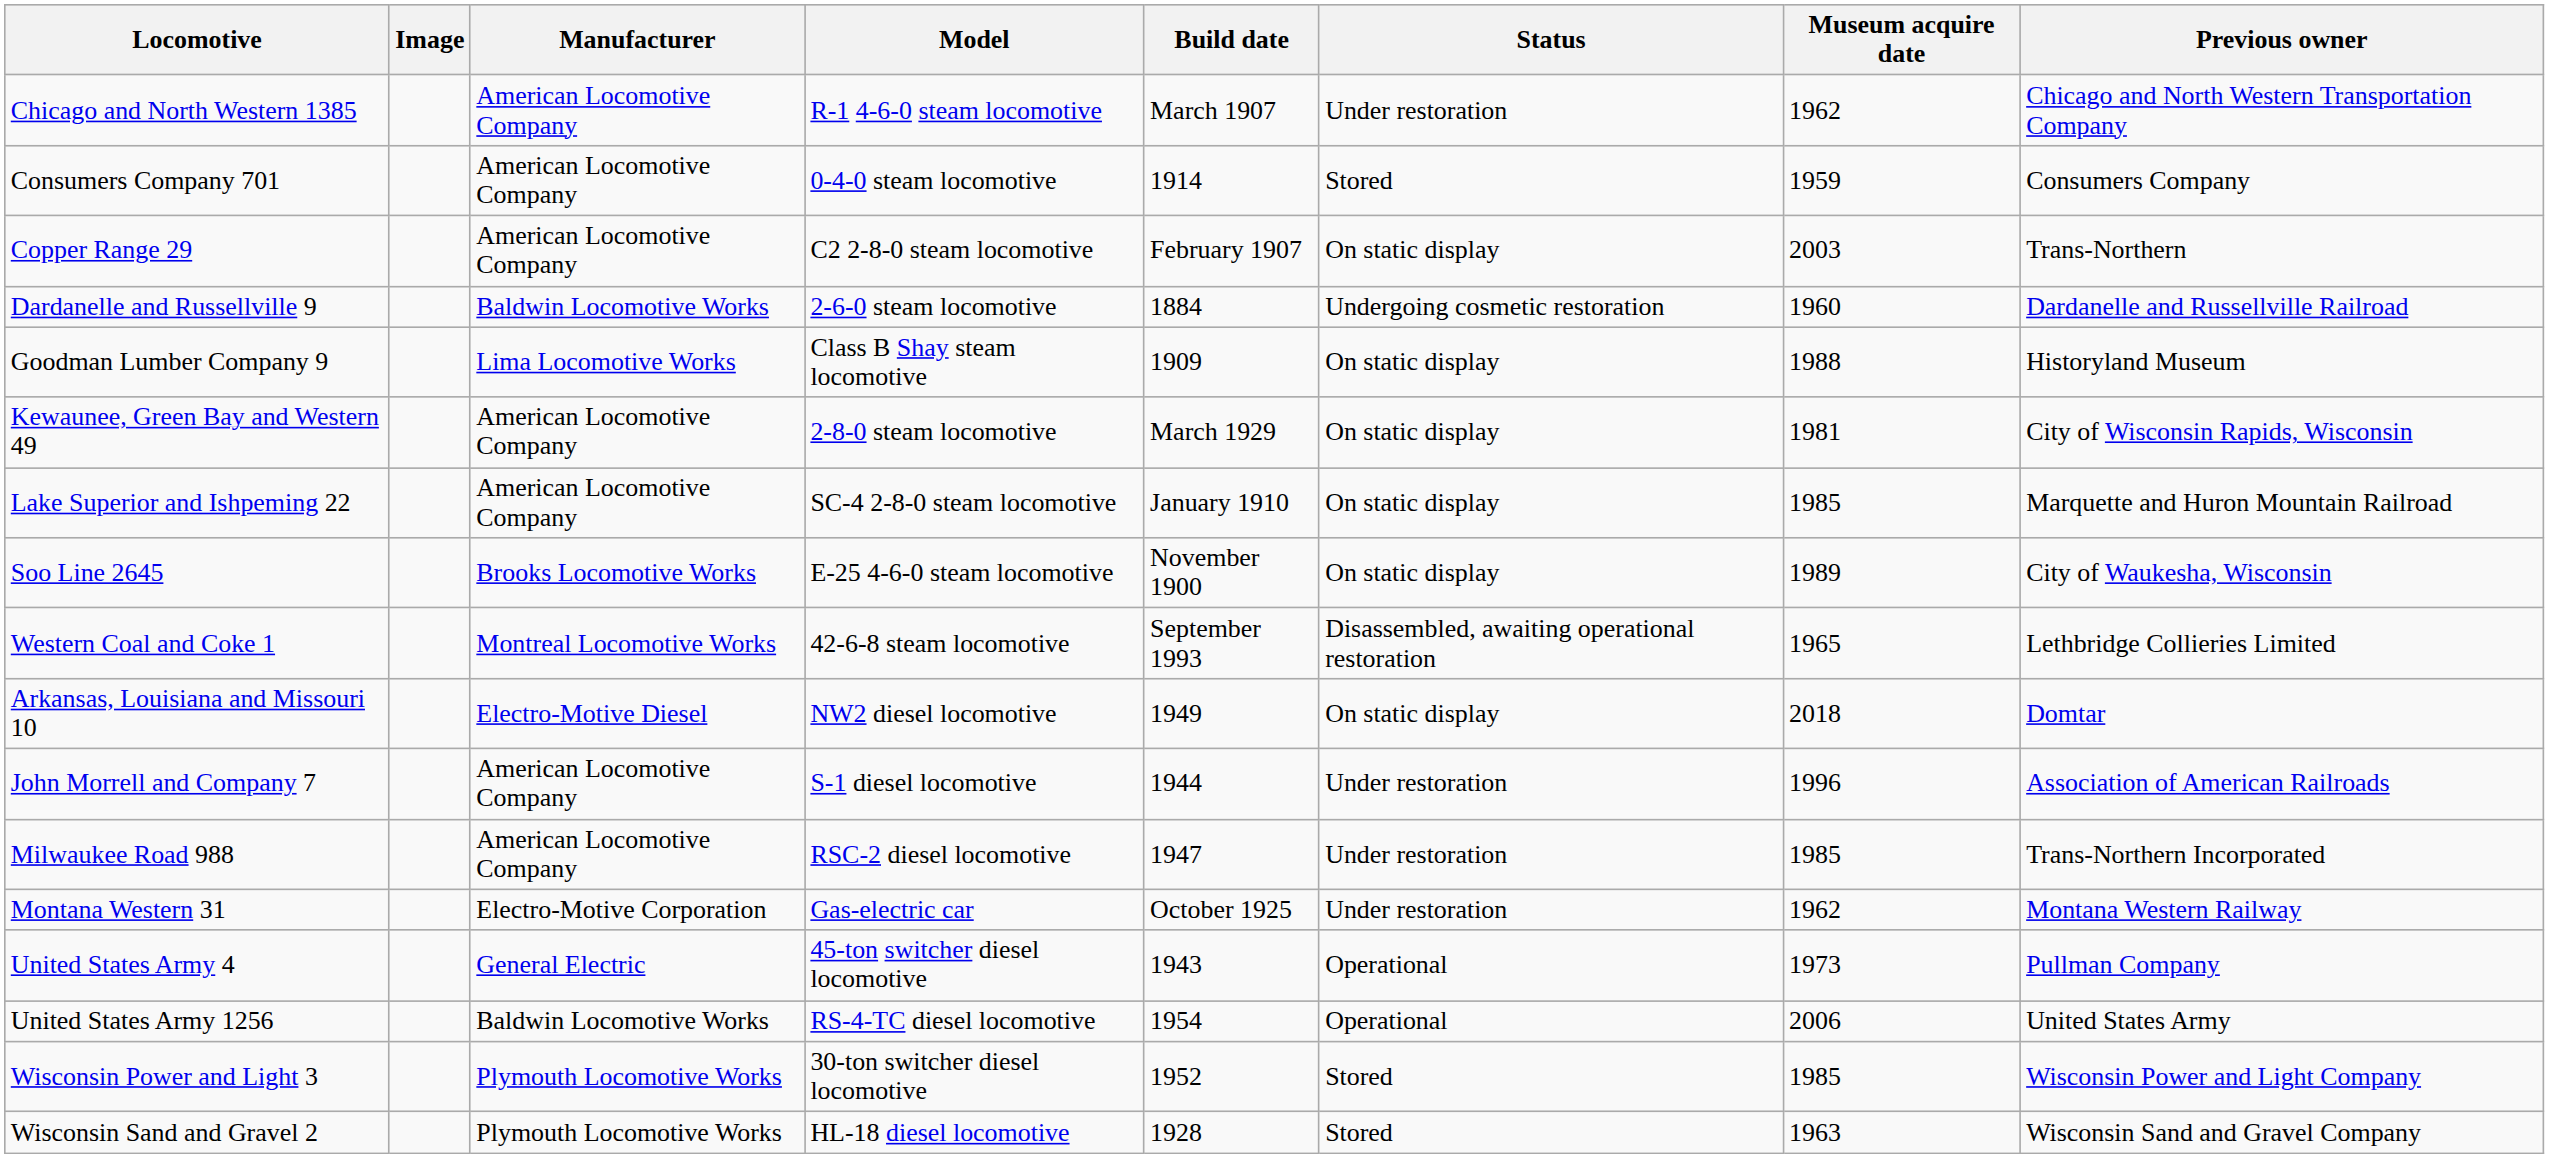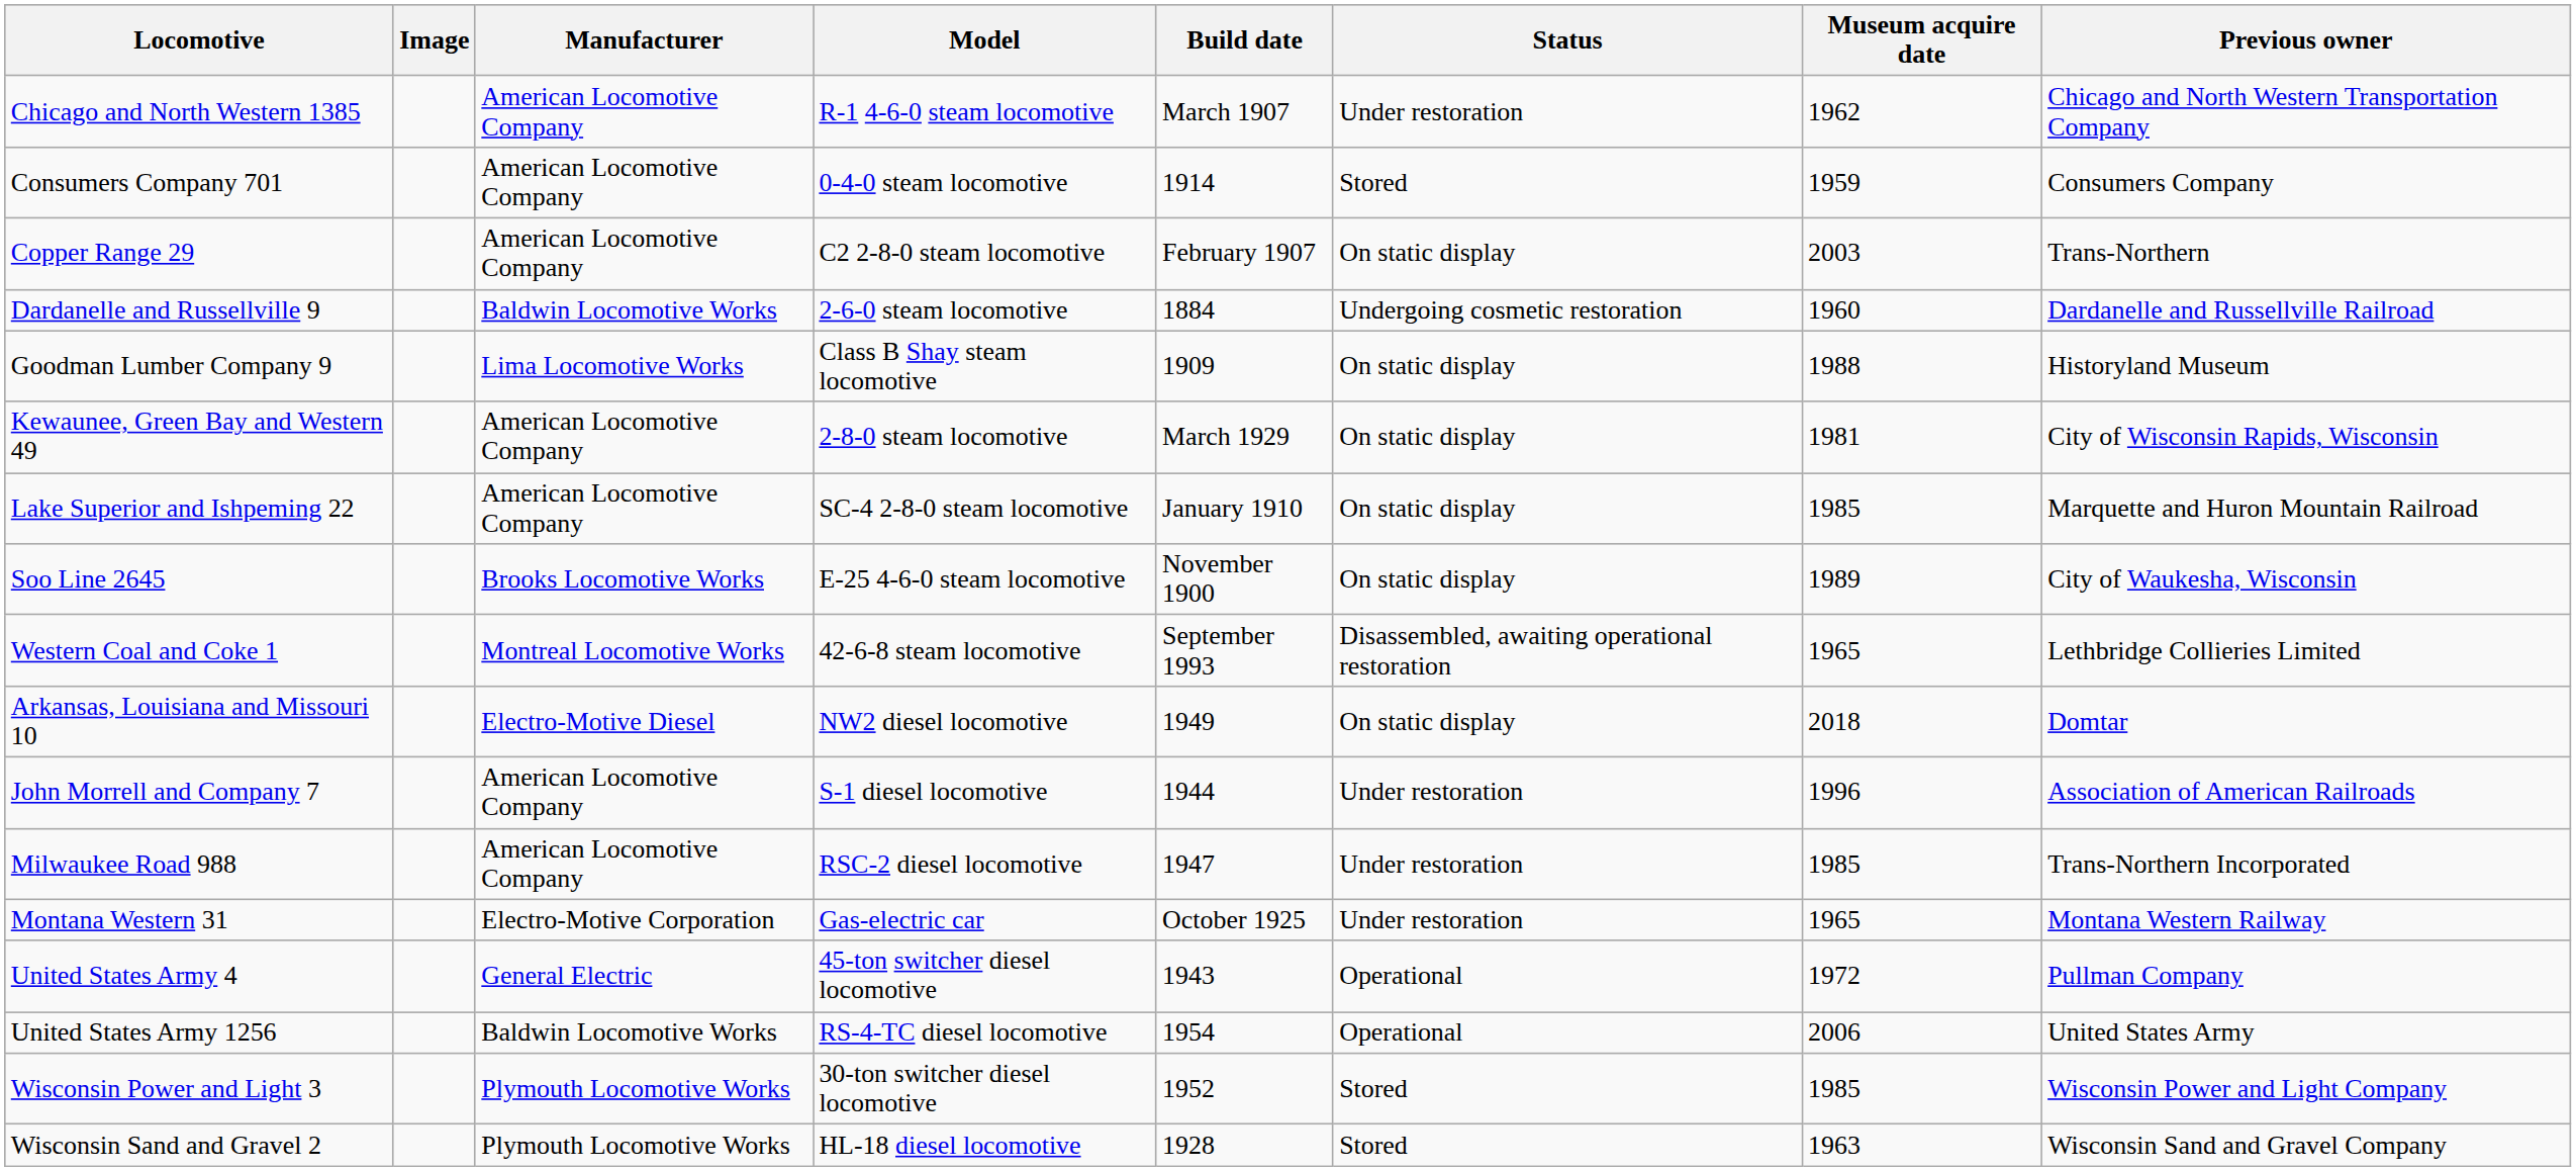 <table class="wikitable">
 <tr>
 <th>Locomotive</th>
 <th>Image</th>
 <th>Manufacturer</th>
 <th>Model</th>
 <th>Build date</th>
 <th>Status</th>
 <th>Museum acquire date</th>
 <th>Previous owner</th>
 </tr>
 <tr>
 <td><a href='#'>Chicago and North Western 1385</a></td>
 <td></td>
 <td><a href='#'>American Locomotive Company</a></td>
 <td><a href='#'>R-1</a> <a href='#'>4-6-0</a> <a href='#'>steam locomotive</a></td>
 <td>March 1907</td>
 <td>Under restoration </td>
 <td>1962</td>
 <td><a href='#'>Chicago and North Western Transportation Company</a></td>
 </tr>
 <tr>
 <td>Consumers Company 701</td>
 <td></td>
 <td>American Locomotive Company</td>
 <td><a href='#'>0-4-0</a> steam locomotive</td>
 <td>1914</td>
 <td>Stored</td>
 <td>1959</td>
 <td>Consumers Company</td>
 </tr>
 <tr>
 <td><a href='#'>Copper Range 29</a></td>
 <td></td>
 <td>American Locomotive Company</td>
 <td>C2 2-8-0 steam locomotive</td>
 <td>February 1907</td>
 <td>On static display</td>
 <td>2003</td>
 <td>Trans-Northern</td>
 </tr>
 <tr>
 <td><a href='#'>Dardanelle and Russellville</a> 9</td>
 <td></td>
 <td><a href='#'>Baldwin Locomotive Works</a></td>
 <td><a href='#'>2-6-0</a> steam locomotive</td>
 <td>1884</td>
 <td>Undergoing cosmetic restoration</td>
 <td>1960</td>
 <td><a href='#'>Dardanelle and Russellville Railroad</a></td>
 </tr>
 <tr>
 <td>Goodman Lumber Company 9</td>
 <td></td>
 <td><a href='#'>Lima Locomotive Works</a></td>
 <td>Class B <a href='#'>Shay</a> steam locomotive</td>
 <td>1909</td>
 <td>On static display</td>
 <td>1988</td>
 <td>Historyland Museum</td>
 </tr>
 <tr>
 <td><a href='#'>Kewaunee, Green Bay and Western</a> 49</td>
 <td></td>
 <td>American Locomotive Company</td>
 <td><a href='#'>2-8-0</a> steam locomotive</td>
 <td>March 1929</td>
 <td>On static display</td>
 <td>1981</td>
 <td>City of <a href='#'>Wisconsin Rapids, Wisconsin</a></td>
 </tr>
 <tr>
 <td><a href='#'>Lake Superior and Ishpeming</a> 22</td>
 <td></td>
 <td>American Locomotive Company</td>
 <td>SC-4 2-8-0 steam locomotive</td>
 <td>January 1910</td>
 <td>On static display</td>
 <td>1985</td>
 <td>Marquette and Huron Mountain Railroad</td>
 </tr>
 <tr>
 <td><a href='#'>Soo Line 2645</a></td>
 <td></td>
 <td><a href='#'>Brooks Locomotive Works</a></td>
 <td>E-25 4-6-0 steam locomotive</td>
 <td>November 1900</td>
 <td>On static display</td>
 <td>1989</td>
 <td>City of <a href='#'>Waukesha, Wisconsin</a></td>
 </tr>
 <tr>
 <td><a href='#'>Western Coal and Coke 1</a></td>
 <td></td>
 <td><a href='#'>Montreal Locomotive Works</a></td>
 <td>42-6-8 steam locomotive</td>
 <td>September 1993</td>
 <td>Disassembled, awaiting operational restoration</td>
 <td>1965</td>
 <td>Lethbridge Collieries Limited</td>
 </tr>
 <tr>
 <td><a href='#'>Arkansas, Louisiana and Missouri</a> 10</td>
 <td></td>
 <td><a href='#'>Electro-Motive Diesel</a></td>
 <td><a href='#'>NW2</a> diesel locomotive</td>
 <td>1949</td>
 <td>On static display</td>
 <td>2018</td>
 <td><a href='#'>Domtar</a></td>
 </tr>
 <tr>
 <td><a href='#'>John Morrell and Company</a> 7</td>
 <td></td>
 <td>American Locomotive Company</td>
 <td><a href='#'>S-1</a> diesel locomotive</td>
 <td>1944</td>
 <td>Under restoration</td>
 <td>1996</td>
 <td><a href='#'>Association of American Railroads</a></td>
 </tr>
 <tr>
 <td><a href='#'>Milwaukee Road</a> 988</td>
 <td></td>
 <td>American Locomotive Company</td>
 <td><a href='#'>RSC-2</a> diesel locomotive</td>
 <td>1947</td>
 <td>Under restoration</td>
 <td>1985</td>
 <td>Trans-Northern Incorporated</td>
 </tr>
 <tr>
 <td><a href='#'>Montana Western</a> 31</td>
 <td></td>
 <td>Electro-Motive Corporation</td>
 <td><a href='#'>Gas-electric car</a></td>
 <td>October 1925</td>
 <td>Under restoration</td>
-<td>1962</td>
+<td>1965</td>
 <td><a href='#'>Montana Western Railway</a></td>
 </tr>
 <tr>
 <td><a href='#'>United States Army</a> 4</td>
 <td></td>
 <td><a href='#'>General Electric</a></td>
 <td><a href='#'>45-ton</a> <a href='#'>switcher</a> diesel locomotive</td>
 <td>1943</td>
 <td>Operational</td>
-<td>1973</td>
+<td>1972</td>
 <td><a href='#'>Pullman Company</a></td>
 </tr>
 <tr>
 <td>United States Army 1256</td>
 <td></td>
 <td>Baldwin Locomotive Works</td>
 <td><a href='#'>RS-4-TC</a> diesel locomotive</td>
 <td>1954</td>
 <td>Operational</td>
 <td>2006</td>
 <td>United States Army</td>
 </tr>
 <tr>
 <td><a href='#'>Wisconsin Power and Light</a> 3</td>
 <td></td>
 <td><a href='#'>Plymouth Locomotive Works</a></td>
 <td>30-ton switcher diesel locomotive</td>
 <td>1952</td>
 <td>Stored</td>
 <td>1985</td>
 <td><a href='#'>Wisconsin Power and Light Company</a></td>
 </tr>
 <tr>
 <td>Wisconsin Sand and Gravel 2</td>
 <td></td>
 <td>Plymouth Locomotive Works</td>
 <td>HL-18 <a href='#'>diesel locomotive</a></td>
 <td>1928</td>
 <td>Stored</td>
 <td>1963</td>
 <td>Wisconsin Sand and Gravel Company</td>
 </tr>
 </table>
